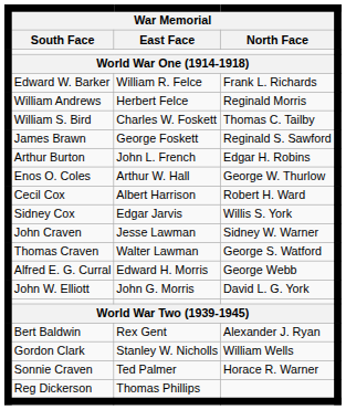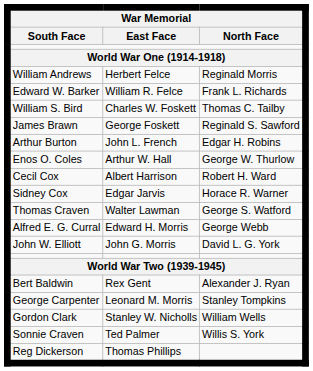 <table class="wikitable" style="border:10px solid black">
 <tr>
 <th colspan="3" style="text-align: center;">War Memorial</th>
 </tr>
 <tr>
 <th style="text-align: center;">South Face</th>
 <th style="text-align: center;">East Face</th>
 <th style="text-align: center;">North Face</th>
 </tr>
 <tr>
 <td colspan="3"></td>
 </tr>
 <tr>
 <th colspan="3" style="text-align: center;">World War One (1914-1918)</th>
 </tr>
 <tr>
+<td>William Andrews</td>
+<td>Herbert Felce</td>
+<td>Reginald Morris</td>
+</tr>
+<tr>
 <td>Edward W. Barker</td>
 <td>William R. Felce</td>
 <td>Frank L. Richards</td>
-</tr>
-<tr>
-<td>William Andrews</td>
-<td>Herbert Felce</td>
-<td>Reginald Morris</td>
 </tr>
 <tr>
 <td>William S. Bird</td>
 <td>Charles W. Foskett</td>
 <td>Thomas C. Tailby</td>
 </tr>
 <tr>
 <td>James Brawn</td>
 <td>George Foskett</td>
 <td>Reginald S. Sawford</td>
 </tr>
 <tr>
 <td>Arthur Burton</td>
 <td>John L. French</td>
 <td>Edgar H. Robins</td>
 </tr>
 <tr>
 <td>Enos O. Coles</td>
 <td>Arthur W. Hall</td>
 <td>George W. Thurlow</td>
 </tr>
 <tr>
 <td>Cecil Cox</td>
 <td>Albert Harrison</td>
 <td>Robert H. Ward</td>
 </tr>
 <tr>
 <td>Sidney Cox</td>
 <td>Edgar Jarvis</td>
-<td>Willis S. York</td>
-</tr>
-<tr>
-<td>John Craven</td>
-<td>Jesse Lawman</td>
-<td>Sidney W. Warner</td>
+<td>Horace R. Warner</td>
 </tr>
 <tr>
 <td>Thomas Craven</td>
 <td>Walter Lawman</td>
 <td>George S. Watford</td>
 </tr>
 <tr>
 <td>Alfred E. G. Curral</td>
 <td>Edward H. Morris</td>
 <td>George Webb</td>
 </tr>
 <tr>
 <td>John W. Elliott</td>
 <td>John G. Morris</td>
 <td>David L. G. York</td>
 </tr>
 <tr>
 <td></td>
 <td></td>
 <td></td>
 </tr>
 <tr>
 <th colspan="3" style="text-align: center;">World War Two (1939-1945)</th>
 </tr>
 <tr>
 <td>Bert Baldwin</td>
 <td>Rex Gent</td>
 <td>Alexander J. Ryan</td>
 </tr>
 <tr>
+<td>George Carpenter</td>
+<td>Leonard M. Morris</td>
+<td>Stanley Tompkins</td>
+</tr>
+<tr>
 <td>Gordon Clark</td>
 <td>Stanley W. Nicholls</td>
 <td>William Wells</td>
 </tr>
 <tr>
 <td>Sonnie Craven</td>
 <td>Ted Palmer</td>
-<td>Horace R. Warner</td>
+<td>Willis S. York</td>
 </tr>
 <tr>
 <td>Reg Dickerson</td>
 <td>Thomas Phillips</td>
 <td></td>
 </tr>
 </table>
